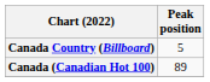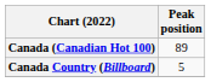 <table class="wikitable sortable plainrowheaders" style="text-align:center;">
 <tr>
 <th>Chart (2022)</th>
 <th>Peak<br>position</th>
 </tr>
 <tr>
+<th scope="row">Canada (<a href='#'>Canadian Hot 100</a>)</th>
+<td>89</td>
+</tr>
+<tr>
 <th scope="row">Canada <a href='#'>Country</a> (<a href='#'><em>Billboard</em></a>)</th>
 <td>5</td>
 </tr>
 <tr>
-<th scope="row">Canada (<a href='#'>Canadian Hot 100</a>)</th>
-<td>89</td>
-</tr>
-<tr>
 </tr>
 </table>
